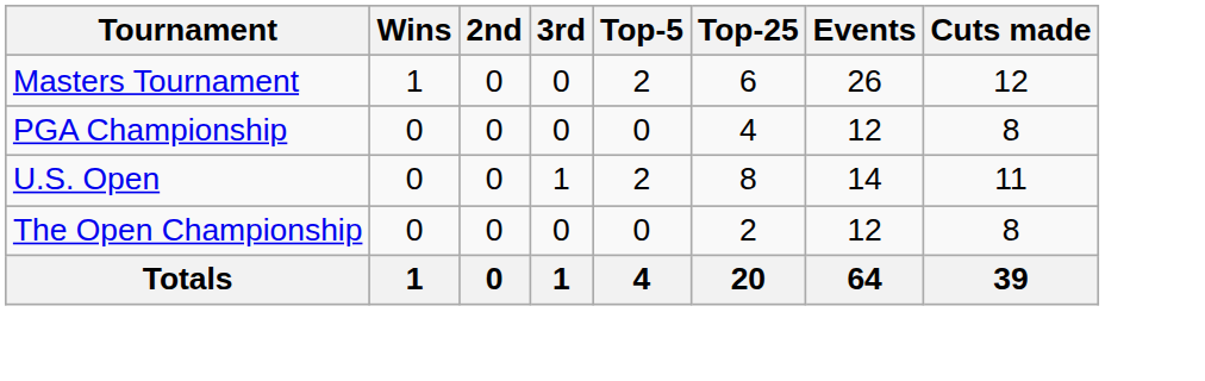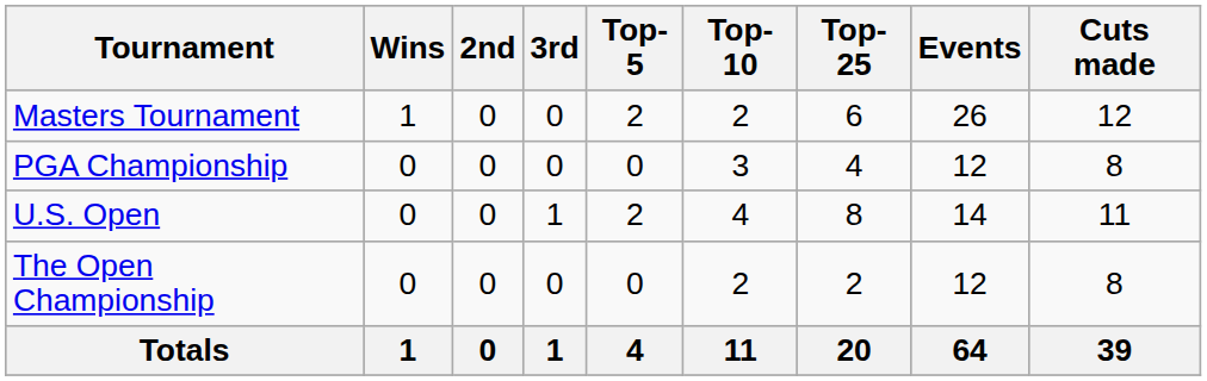 <table class=wikitable style=text-align:center>
 <tr>
 <th>Tournament</th>
 <th>Wins</th>
 <th>2nd</th>
 <th>3rd</th>
 <th>Top-5</th>
+<th>Top-10</th>
 <th>Top-25</th>
 <th>Events</th>
 <th>Cuts made</th>
 </tr>
 <tr>
 <td align=left><a href='#'>Masters Tournament</a></td>
 <td>1</td>
 <td>0</td>
 <td>0</td>
+<td>2</td>
 <td>2</td>
 <td>6</td>
 <td>26</td>
 <td>12</td>
 </tr>
 <tr>
 <td align=left><a href='#'>PGA Championship</a></td>
 <td>0</td>
 <td>0</td>
 <td>0</td>
 <td>0</td>
+<td>3</td>
 <td>4</td>
 <td>12</td>
 <td>8</td>
 </tr>
 <tr>
 <td align=left><a href='#'>U.S. Open</a></td>
 <td>0</td>
 <td>0</td>
 <td>1</td>
 <td>2</td>
+<td>4</td>
 <td>8</td>
 <td>14</td>
 <td>11</td>
 </tr>
 <tr>
 <td align=left><a href='#'>The Open Championship</a></td>
 <td>0</td>
 <td>0</td>
 <td>0</td>
 <td>0</td>
 <td>2</td>
+<td>2</td>
 <td>12</td>
 <td>8</td>
 </tr>
 <tr>
 <th>Totals</th>
 <th>1</th>
 <th>0</th>
 <th>1</th>
 <th>4</th>
+<th>11</th>
 <th>20</th>
 <th>64</th>
 <th>39</th>
 </tr>
 </table>
